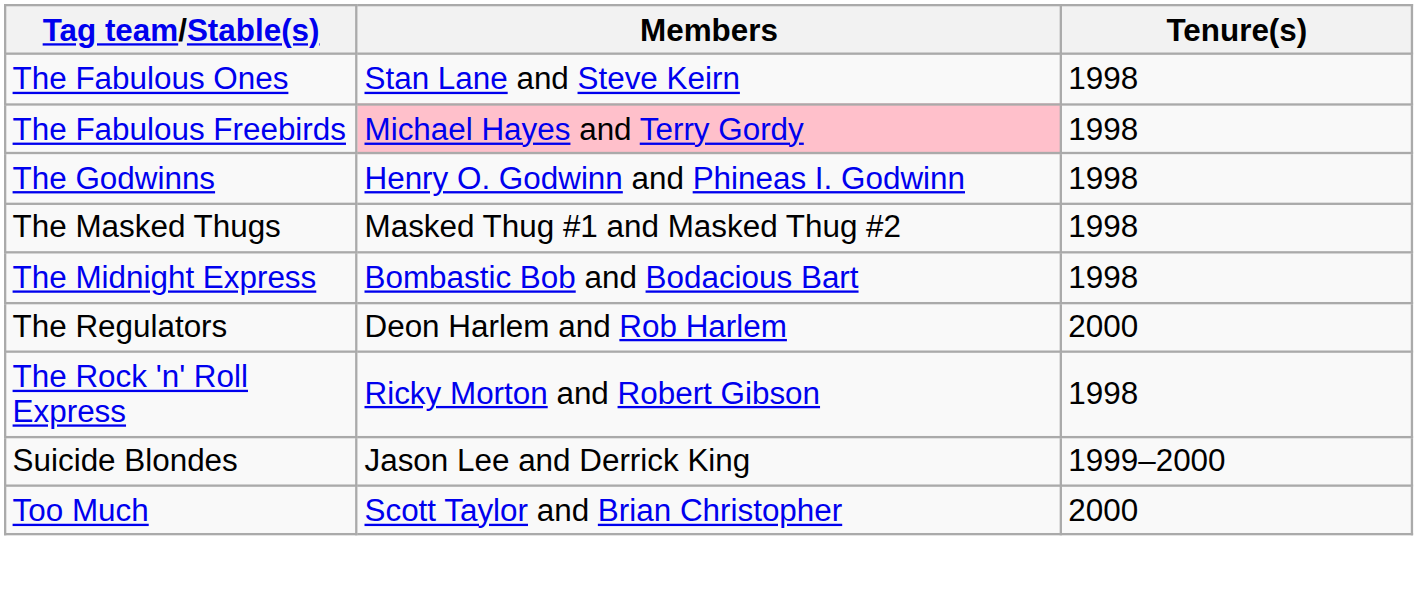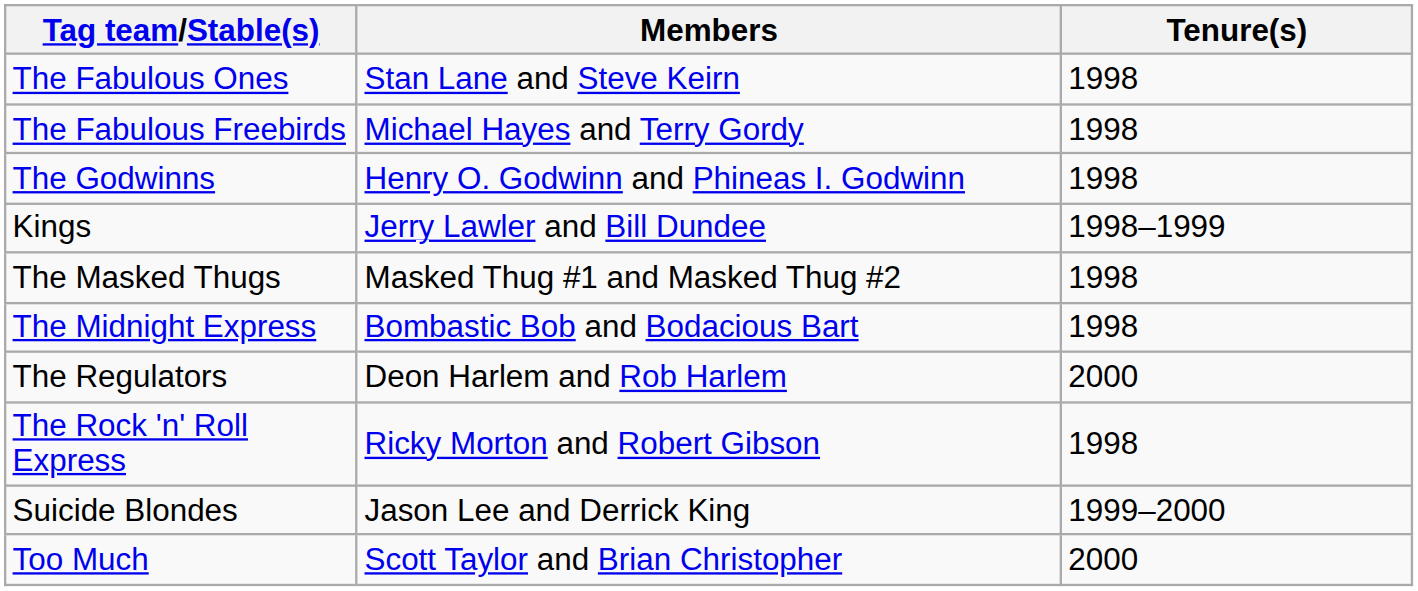 <table style="font-size: 85%; text-align: left;" class="wikitable">
 <tr>
 <th width="25%"><a href='#'>Tag team</a>/<a href='#'>Stable(s)</a></th>
 <th width="50%">Members</th>
 <th width="25%">Tenure(s)</th>
 </tr>
 <tr>
 <td><a href='#'>The Fabulous Ones</a></td>
 <td><a href='#'>Stan Lane</a> and <a href='#'>Steve Keirn</a></td>
 <td>1998</td>
 </tr>
 <tr>
 <td><a href='#'>The Fabulous Freebirds</a></td>
-<td style="background: pink;"><a href='#'>Michael Hayes</a> and <a href='#'>Terry Gordy</a></td>
+<td><a href='#'>Michael Hayes</a> and <a href='#'>Terry Gordy</a></td>
 <td>1998</td>
 </tr>
 <tr>
 <td><a href='#'>The Godwinns</a></td>
 <td><a href='#'>Henry O. Godwinn</a> and <a href='#'>Phineas I. Godwinn</a></td>
 <td>1998</td>
+</tr>
+<tr>
+<td>Kings</td>
+<td><a href='#'>Jerry Lawler</a> and <a href='#'>Bill Dundee</a></td>
+<td>1998–1999</td>
 </tr>
 <tr>
 <td>The Masked Thugs</td>
 <td>Masked Thug #1 and Masked Thug #2</td>
 <td>1998</td>
 </tr>
 <tr>
 <td><a href='#'>The Midnight Express</a></td>
 <td><a href='#'>Bombastic Bob</a> and <a href='#'>Bodacious Bart</a></td>
 <td>1998</td>
 </tr>
 <tr>
 <td>The Regulators</td>
 <td>Deon Harlem and <a href='#'>Rob Harlem</a></td>
 <td>2000</td>
 </tr>
 <tr>
 <td><a href='#'>The Rock 'n' Roll Express</a></td>
 <td><a href='#'>Ricky Morton</a> and <a href='#'>Robert Gibson</a></td>
 <td>1998</td>
 </tr>
 <tr>
 <td>Suicide Blondes</td>
 <td>Jason Lee and Derrick King</td>
 <td>1999–2000</td>
 </tr>
 <tr>
 <td><a href='#'>Too Much</a></td>
 <td><a href='#'>Scott Taylor</a> and <a href='#'>Brian Christopher</a></td>
 <td>2000</td>
 </tr>
 </table>
